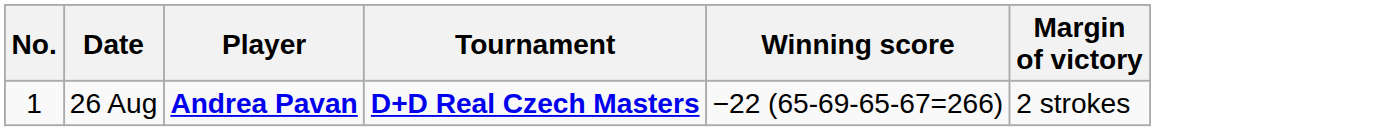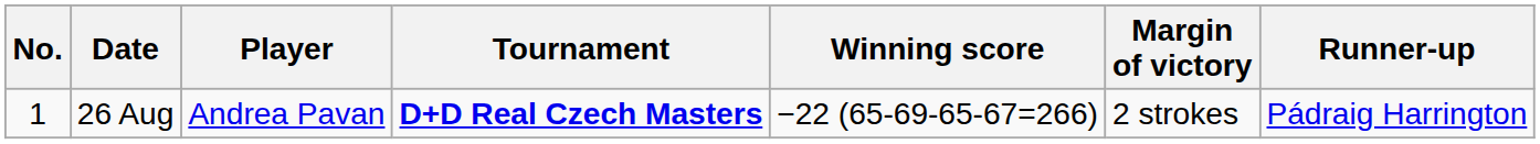 <table class="wikitable" style="font-size:95%;">
 <tr>
 <th>No.</th>
 <th>Date</th>
 <th>Player</th>
 <th>Tournament</th>
 <th>Winning score</th>
 <th>Margin<br>of victory</th>
+<th>Runner-up</th>
 </tr>
 <tr>
 <td align=center>1</td>
 <td>26 Aug</td>
-<td><strong> <a href='#'>Andrea Pavan</a></strong></td>
+<td> <a href='#'>Andrea Pavan</a></td>
 <td><strong><a href='#'>D+D Real Czech Masters</a></strong></td>
 <td>−22 (65-69-65-67=266)</td>
 <td>2 strokes</td>
+<td> <a href='#'>Pádraig Harrington</a></td>
 </tr>
 </table>
